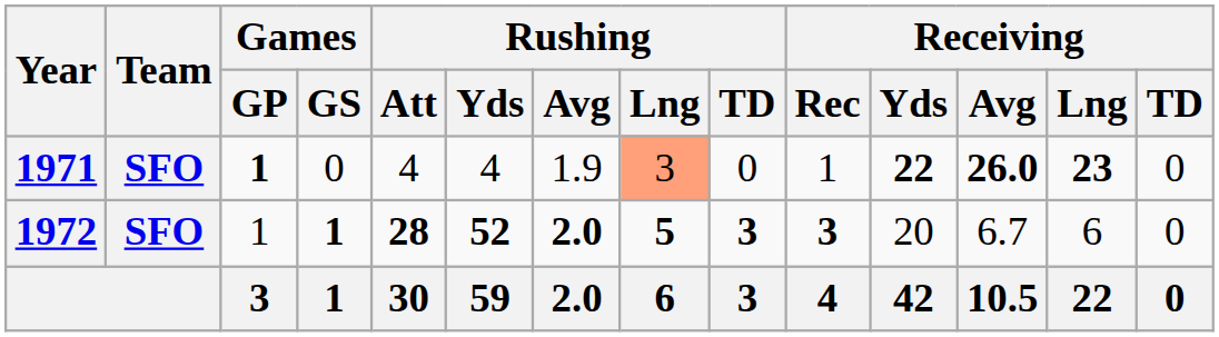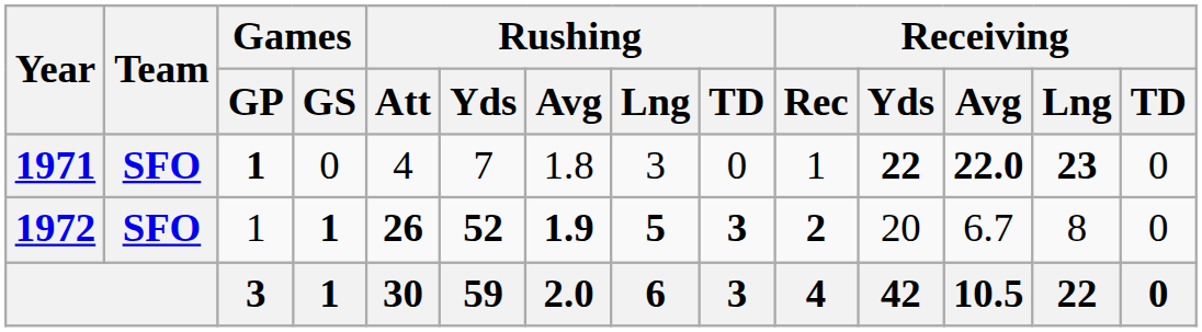 <table class="wikitable" style="text-align:center;">
 <tr>
 <th rowspan="2">Year</th>
 <th rowspan="2">Team</th>
 <th colspan="2">Games</th>
 <th colspan="5">Rushing</th>
 <th colspan="5">Receiving</th>
 </tr>
 <tr>
 <th>GP</th>
 <th>GS</th>
 <th>Att</th>
 <th>Yds</th>
 <th>Avg</th>
 <th>Lng</th>
 <th>TD</th>
 <th>Rec</th>
 <th>Yds</th>
 <th>Avg</th>
 <th>Lng</th>
 <th>TD</th>
 </tr>
 <tr>
 <th><a href='#'>1971</a></th>
 <th><a href='#'>SFO</a></th>
 <td><strong>1</strong></td>
 <td>0</td>
 <td>4</td>
-<td>4</td>
-<td>1.9</td>
-<td style="background: lightsalmon;">3</td>
+<td>7</td>
+<td>1.8</td>
+<td>3</td>
 <td>0</td>
 <td>1</td>
 <td><strong>22</strong></td>
-<td><strong>26.0</strong></td>
+<td><strong>22.0</strong></td>
 <td><strong>23</strong></td>
 <td>0</td>
 </tr>
 <tr>
 <th><a href='#'>1972</a></th>
 <th><a href='#'>SFO</a></th>
 <td>1</td>
 <td><strong>1</strong></td>
-<td><strong>28</strong></td>
+<td><strong>26</strong></td>
 <td><strong>52</strong></td>
-<td><strong>2.0</strong></td>
+<td><strong>1.9</strong></td>
 <td><strong>5</strong></td>
 <td><strong>3</strong></td>
-<td><strong>3</strong></td>
+<td><strong>2</strong></td>
 <td>20</td>
 <td>6.7</td>
-<td>6</td>
+<td>8</td>
 <td>0</td>
 </tr>
 <tr>
 <th colspan="2"></th>
 <th>3</th>
 <th>1</th>
 <th>30</th>
 <th>59</th>
 <th>2.0</th>
 <th>6</th>
 <th>3</th>
 <th>4</th>
 <th>42</th>
 <th>10.5</th>
 <th>22</th>
 <th>0</th>
 </tr>
 </table>
